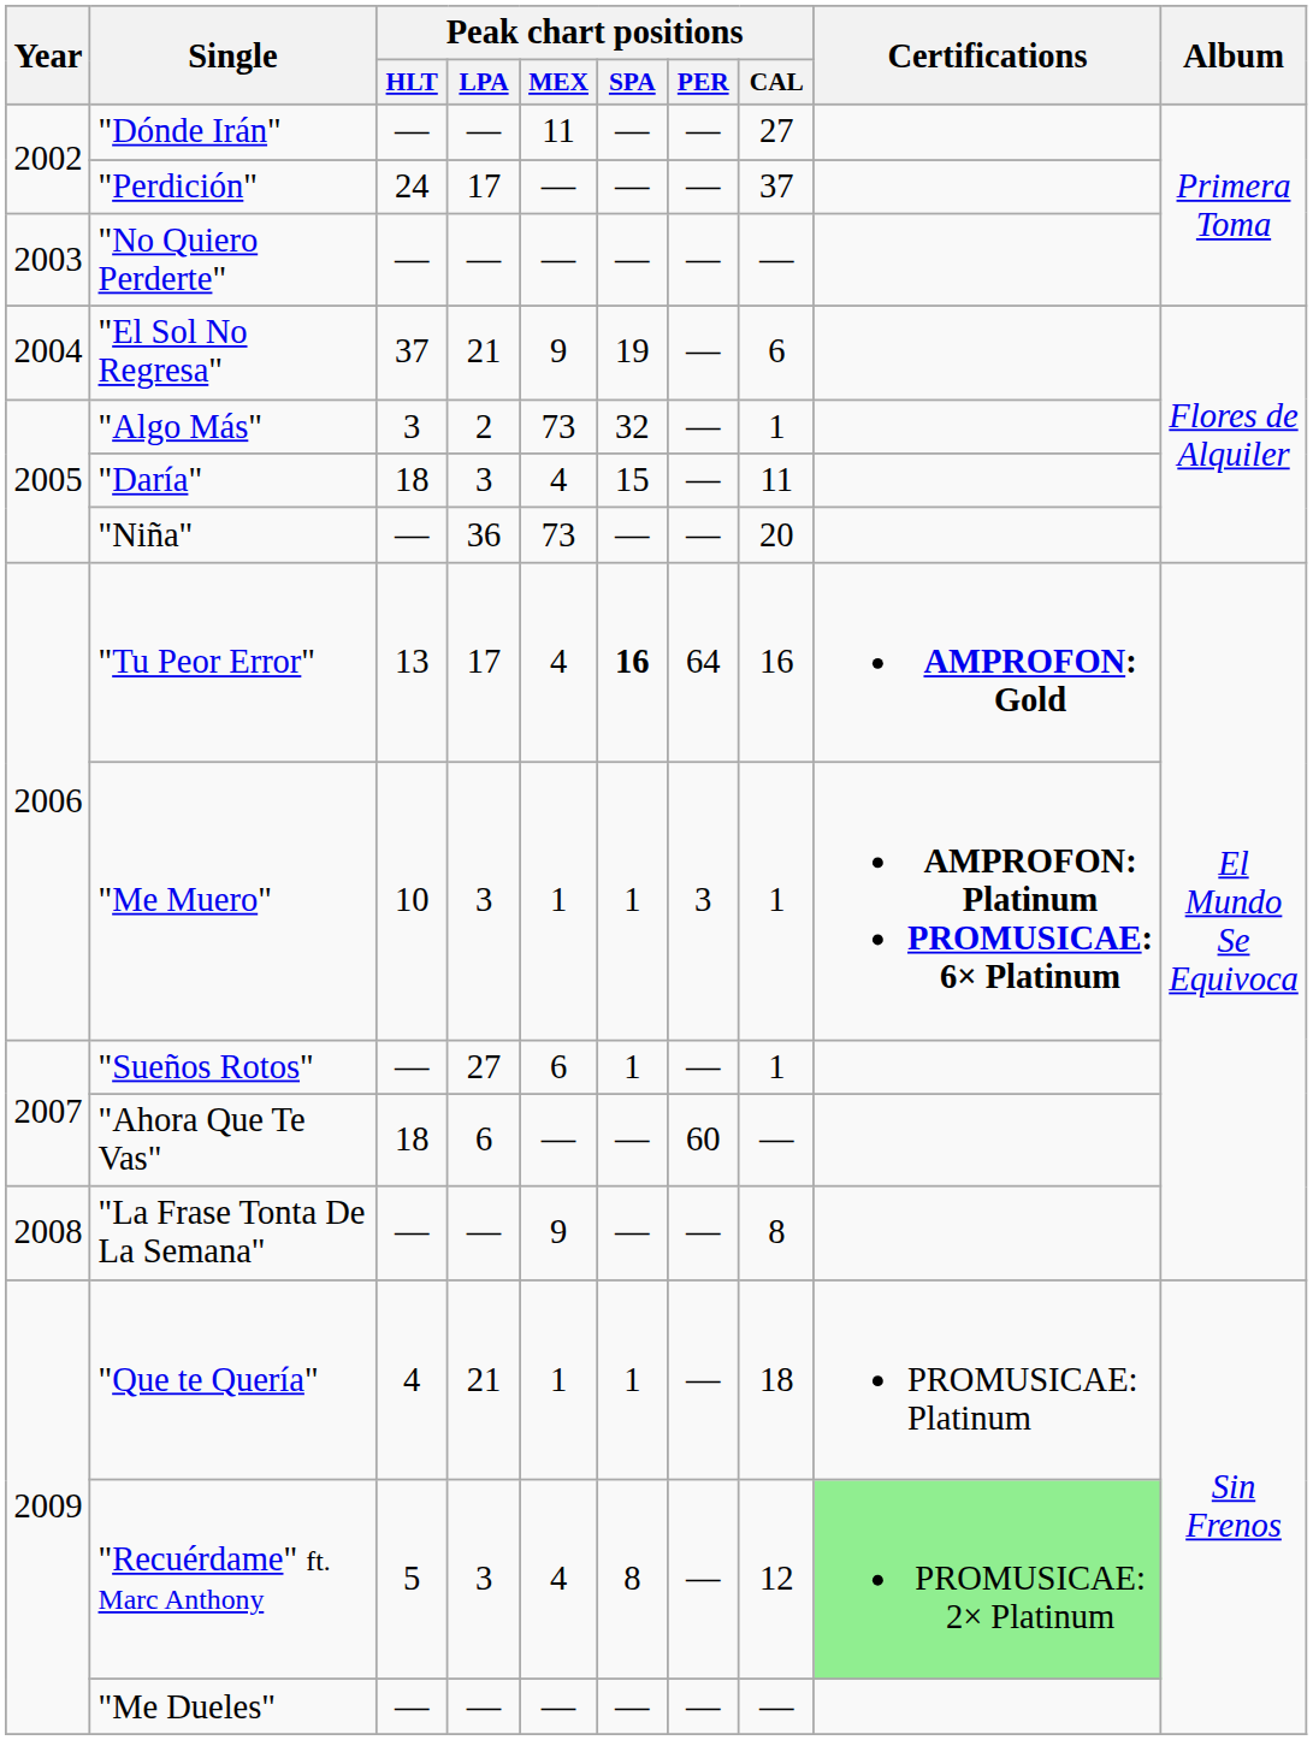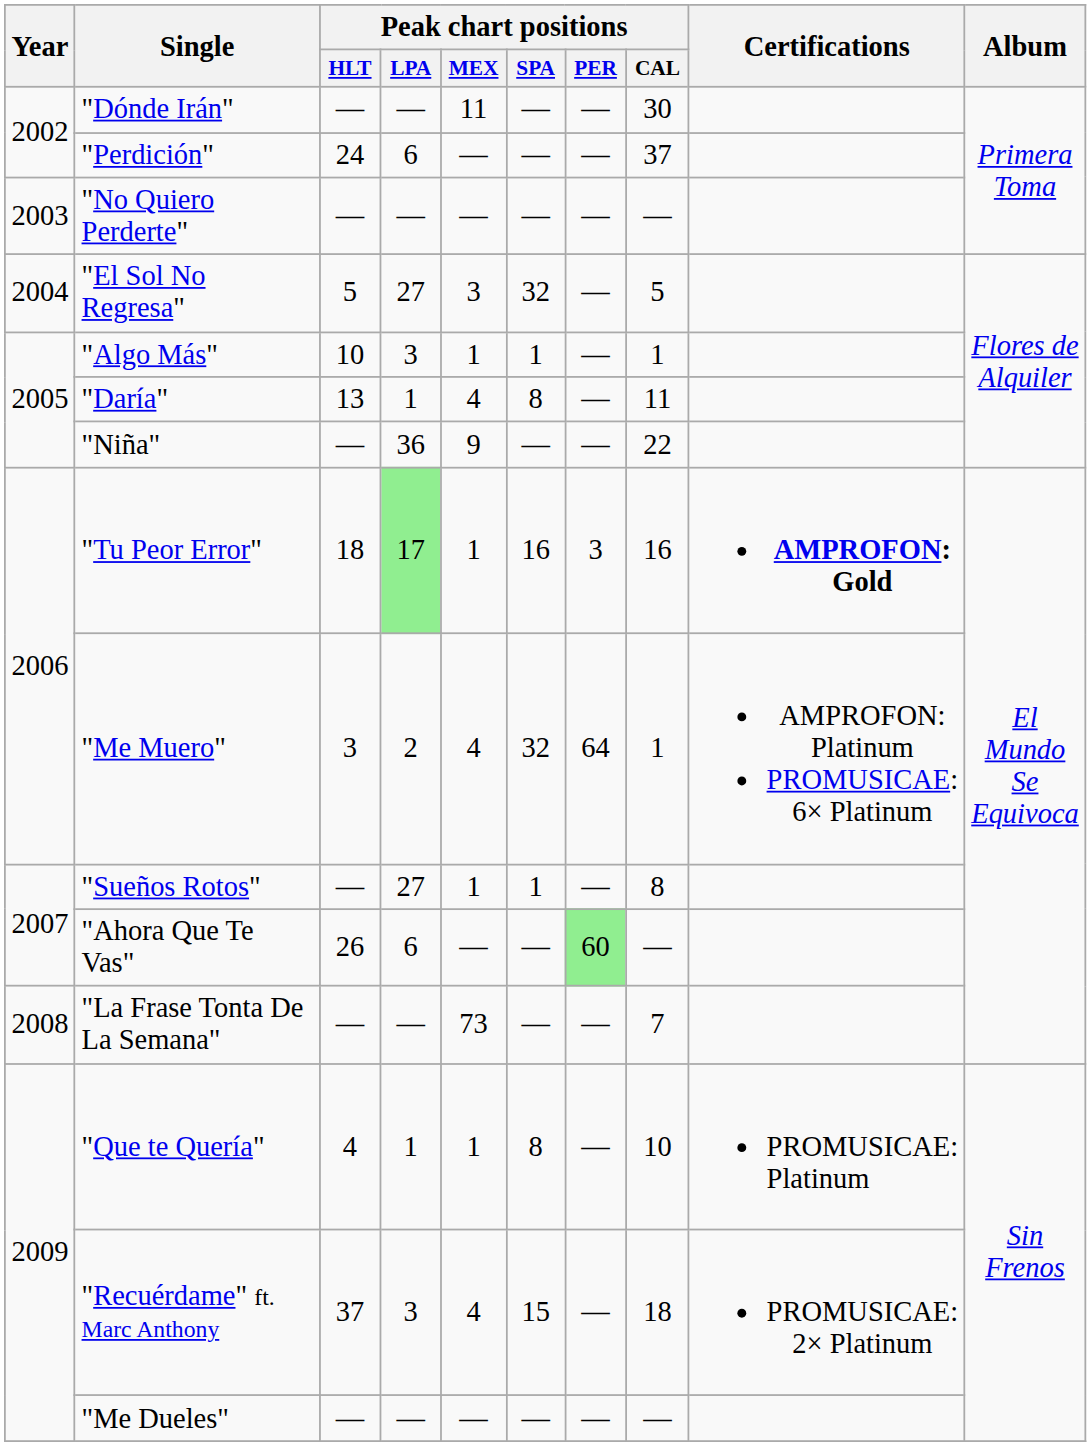 <table class="wikitable" style="text-align:center;">
 <tr>
 <th rowspan="2">Year</th>
 <th width="190" rowspan="2">Single</th>
 <th colspan="6">Peak chart positions</th>
 <th rowspan="2">Certifications</th>
 <th rowspan="2">Album</th>
 </tr>
 <tr>
 <th style="width:3em;font-size:75%;"><a href='#'>HLT</a></th>
 <th style="width:3em;font-size:75%;"><a href='#'>LPA</a></th>
 <th style="width:3em;font-size:75%;"><a href='#'>MEX</a></th>
 <th style="width:3em;font-size:75%;"><a href='#'>SPA</a></th>
 <th style="width:3em;font-size:75%;"><a href='#'>PER</a></th>
 <th style="width:3em;font-size:75%;">CAL<br></th>
 </tr>
 <tr>
 <td rowspan="2">2002</td>
 <td align="left">"<a href='#'>Dónde Irán</a>"</td>
 <td>—</td>
 <td>—</td>
 <td>11</td>
 <td>—</td>
 <td>—</td>
-<td>27</td>
+<td>30</td>
 <td></td>
 <td rowspan="3"><em><a href='#'>Primera Toma</a></em></td>
 </tr>
 <tr>
 <td align="left">"<a href='#'>Perdición</a>"</td>
 <td>24</td>
-<td>17</td>
+<td>6</td>
 <td>—</td>
 <td>—</td>
 <td>—</td>
 <td>37</td>
 <td></td>
 </tr>
 <tr>
 <td>2003</td>
 <td align="left">"<a href='#'>No Quiero Perderte</a>"</td>
 <td>—</td>
 <td>—</td>
 <td>—</td>
 <td>—</td>
 <td>—</td>
 <td>—</td>
 <td></td>
 </tr>
 <tr>
 <td>2004</td>
 <td align="left">"<a href='#'>El Sol No Regresa</a>"</td>
-<td>37</td>
-<td>21</td>
-<td>9</td>
-<td>19</td>
+<td>5</td>
+<td>27</td>
+<td>3</td>
+<td>32</td>
 <td>—</td>
-<td>6</td>
+<td>5</td>
 <td></td>
 <td rowspan="4"><em><a href='#'>Flores de Alquiler</a></em></td>
 </tr>
 <tr>
 <td rowspan="3">2005</td>
 <td align="left">"<a href='#'>Algo Más</a>"</td>
+<td>10</td>
 <td>3</td>
-<td>2</td>
-<td>73</td>
-<td>32</td>
+<td>1</td>
+<td>1</td>
 <td>—</td>
 <td>1</td>
 <td></td>
 </tr>
 <tr>
 <td align="left">"<a href='#'>Daría</a>"</td>
-<td>18</td>
-<td>3</td>
+<td>13</td>
+<td>1</td>
 <td>4</td>
-<td>15</td>
+<td>8</td>
 <td>—</td>
 <td>11</td>
 <td></td>
 </tr>
 <tr>
 <td align="left">"Niña"</td>
 <td>—</td>
 <td>36</td>
-<td>73</td>
+<td>9</td>
 <td>—</td>
 <td>—</td>
-<td>20</td>
+<td>22</td>
 <td></td>
 </tr>
 <tr>
 <td rowspan="2">2006</td>
 <td align="left">"<a href='#'>Tu Peor Error</a>"</td>
-<td>13</td>
-<td>17</td>
-<td>4</td>
-<td><strong>16</strong></td>
-<td>64</td>
+<td>18</td>
+<td style="background: lightgreen;">17</td>
+<td>1</td>
+<td>16</td>
+<td>3</td>
 <td>16</td>
 <td><strong><br><ul><li><a href='#'>AMPROFON</a>: Gold</li></ul></strong></td>
 <td rowspan="5"><em><a href='#'>El Mundo Se Equivoca</a></em></td>
 </tr>
 <tr>
 <td align="left">"<a href='#'>Me Muero</a>"</td>
-<td>10</td>
 <td>3</td>
+<td>2</td>
+<td>4</td>
+<td>32</td>
+<td>64</td>
 <td>1</td>
-<td>1</td>
-<td>3</td>
-<td>1</td>
-<td><strong><br><ul><li>AMPROFON: Platinum</li><li><a href='#'>PROMUSICAE</a>: 6× Platinum</li></ul></strong></td>
+<td><br><ul><li>AMPROFON: Platinum</li><li><a href='#'>PROMUSICAE</a>: 6× Platinum</li></ul></td>
 </tr>
 <tr>
 <td rowspan="2">2007</td>
 <td align="left">"<a href='#'>Sueños Rotos</a>"</td>
 <td>—</td>
 <td>27</td>
-<td>6</td>
+<td>1</td>
 <td>1</td>
 <td>—</td>
-<td>1</td>
+<td>8</td>
 <td></td>
 </tr>
 <tr>
 <td align="left">"Ahora Que Te Vas"</td>
-<td>18</td>
+<td>26</td>
 <td>6</td>
 <td>—</td>
 <td>—</td>
-<td>60</td>
+<td style="background: lightgreen;">60</td>
 <td>—</td>
 <td></td>
 </tr>
 <tr>
 <td>2008</td>
 <td align="left">"La Frase Tonta De La Semana"</td>
 <td>—</td>
 <td>—</td>
-<td>9</td>
+<td>73</td>
 <td>—</td>
 <td>—</td>
-<td>8</td>
+<td>7</td>
 <td></td>
 </tr>
 <tr>
 <td rowspan="3">2009</td>
 <td align="left">"<a href='#'>Que te Quería</a>"</td>
 <td>4</td>
-<td>21</td>
 <td>1</td>
 <td>1</td>
+<td>8</td>
 <td>—</td>
-<td>18</td>
+<td>10</td>
 <td align="left"><br><ul><li>PROMUSICAE: Platinum</li></ul></td>
 <td rowspan="3"><em><a href='#'>Sin Frenos</a></em></td>
 </tr>
 <tr>
 <td align="left">"<a href='#'>Recuérdame</a>" <small>ft. <a href='#'>Marc Anthony</a></small></td>
-<td>5</td>
+<td>37</td>
 <td>3</td>
 <td>4</td>
-<td>8</td>
+<td>15</td>
 <td>—</td>
-<td>12</td>
-<td style="background: lightgreen;"><br><ul><li>PROMUSICAE: 2× Platinum</li></ul></td>
+<td>18</td>
+<td><br><ul><li>PROMUSICAE: 2× Platinum</li></ul></td>
 </tr>
 <tr>
 <td align="left">"Me Dueles"</td>
 <td>—</td>
 <td>—</td>
 <td>—</td>
 <td>—</td>
 <td>—</td>
 <td>—</td>
 <td></td>
 </tr>
 <tr>
 </tr>
 </table>
